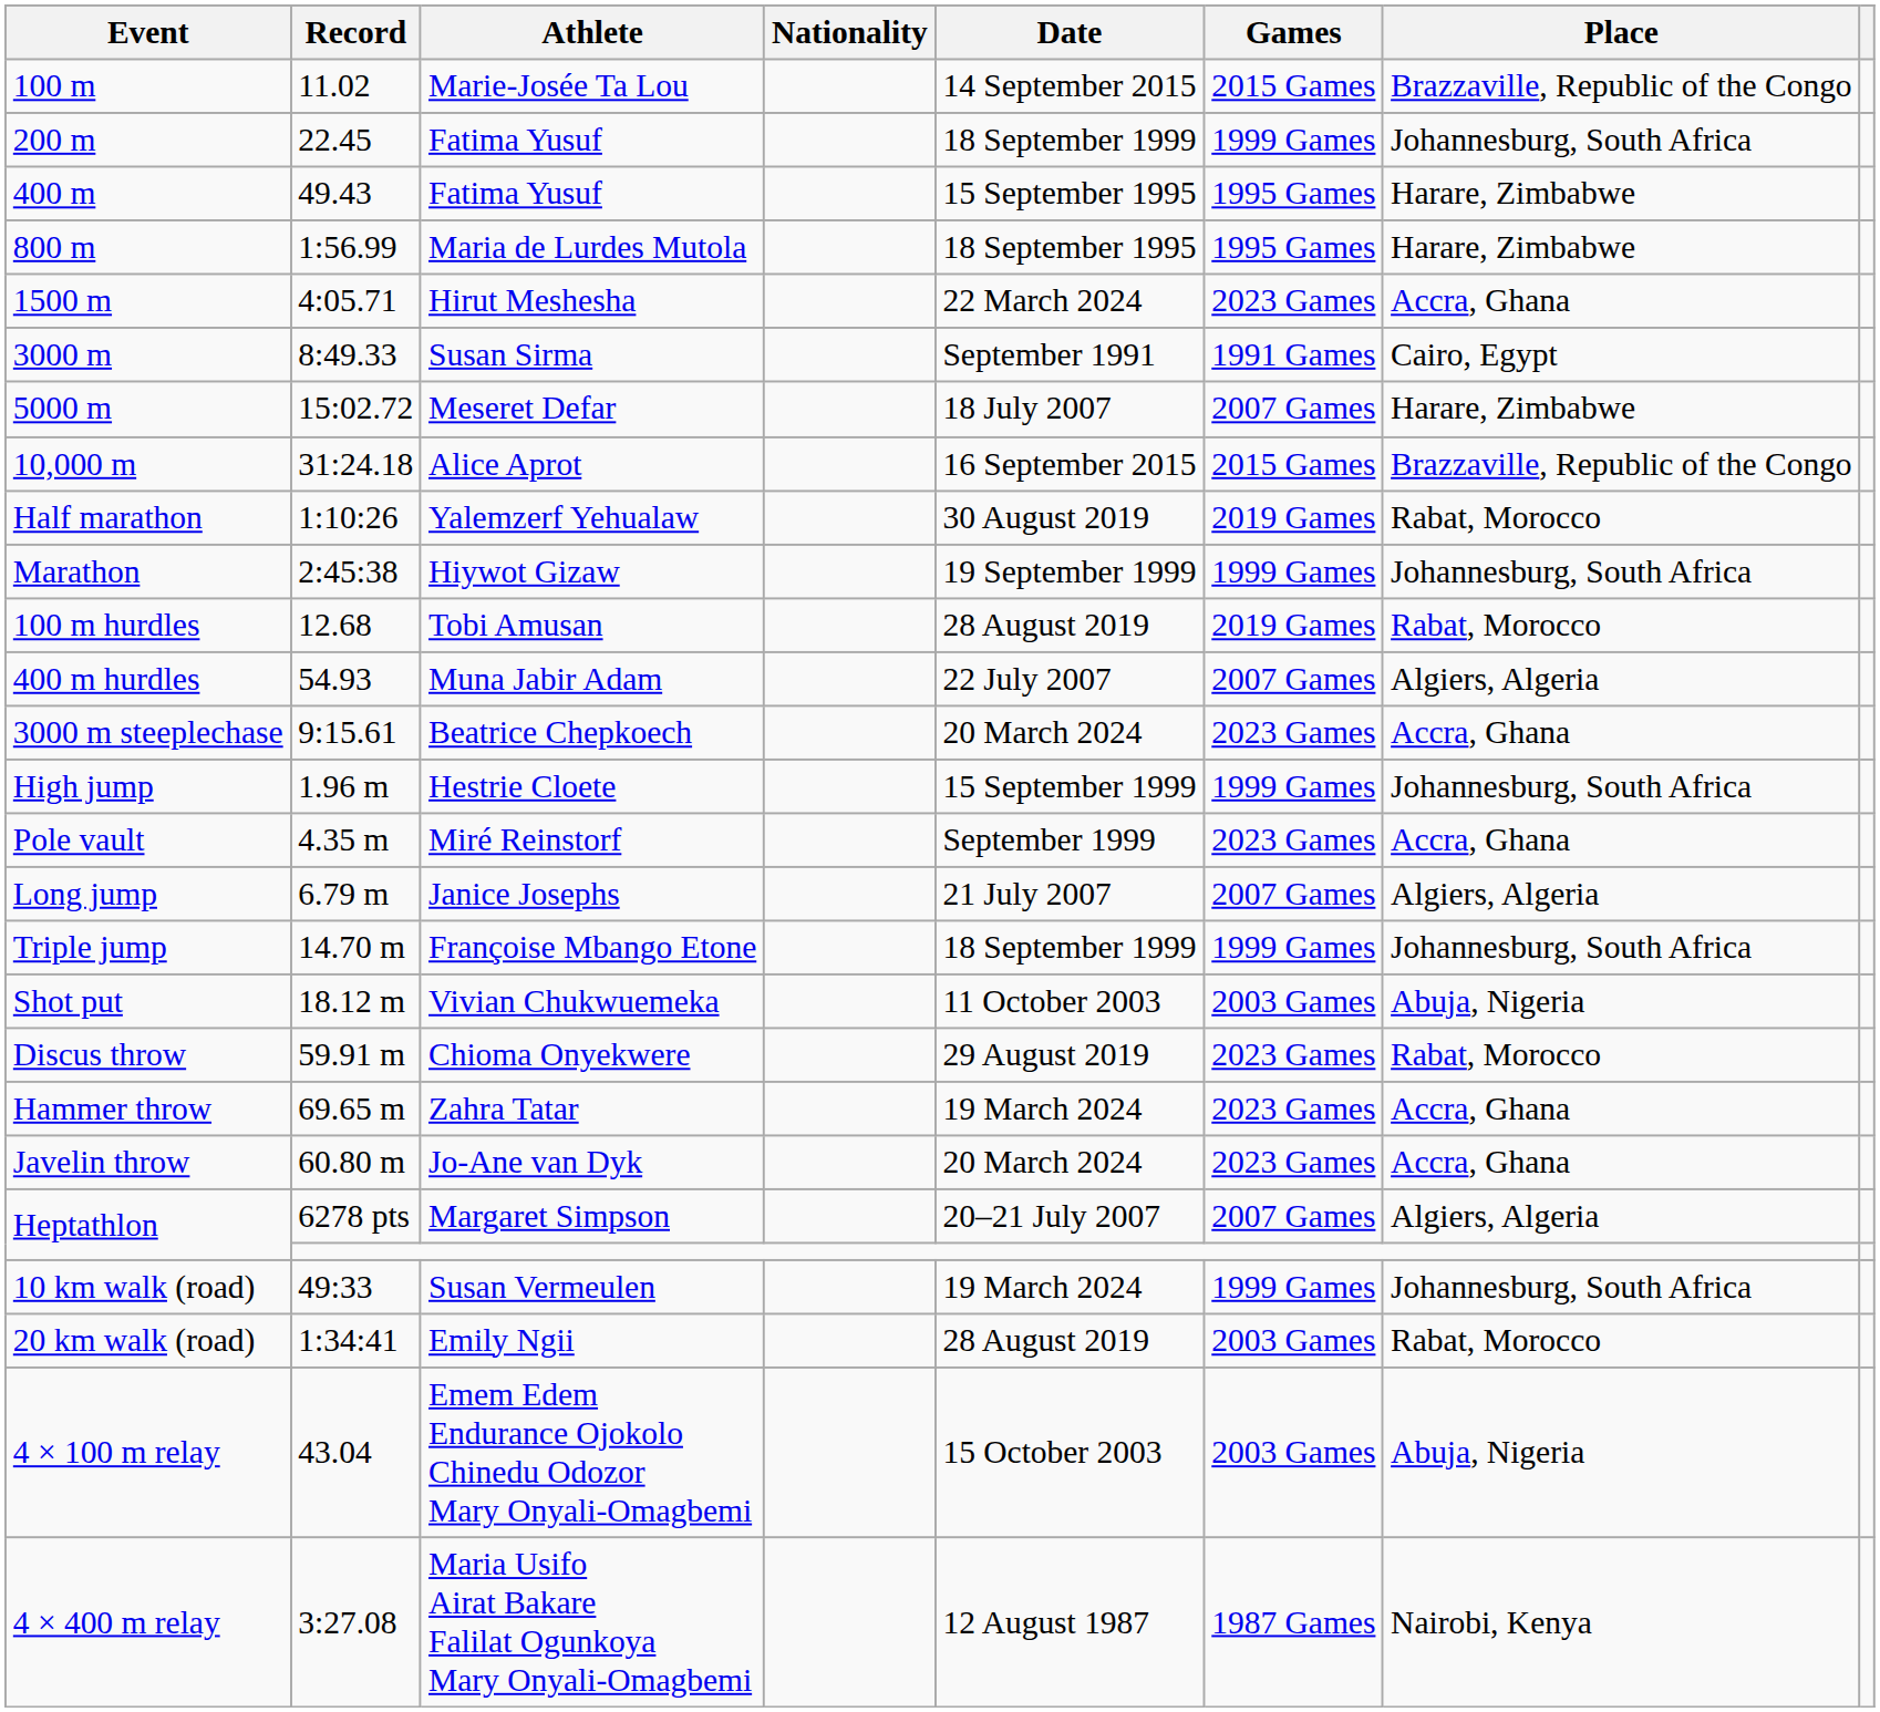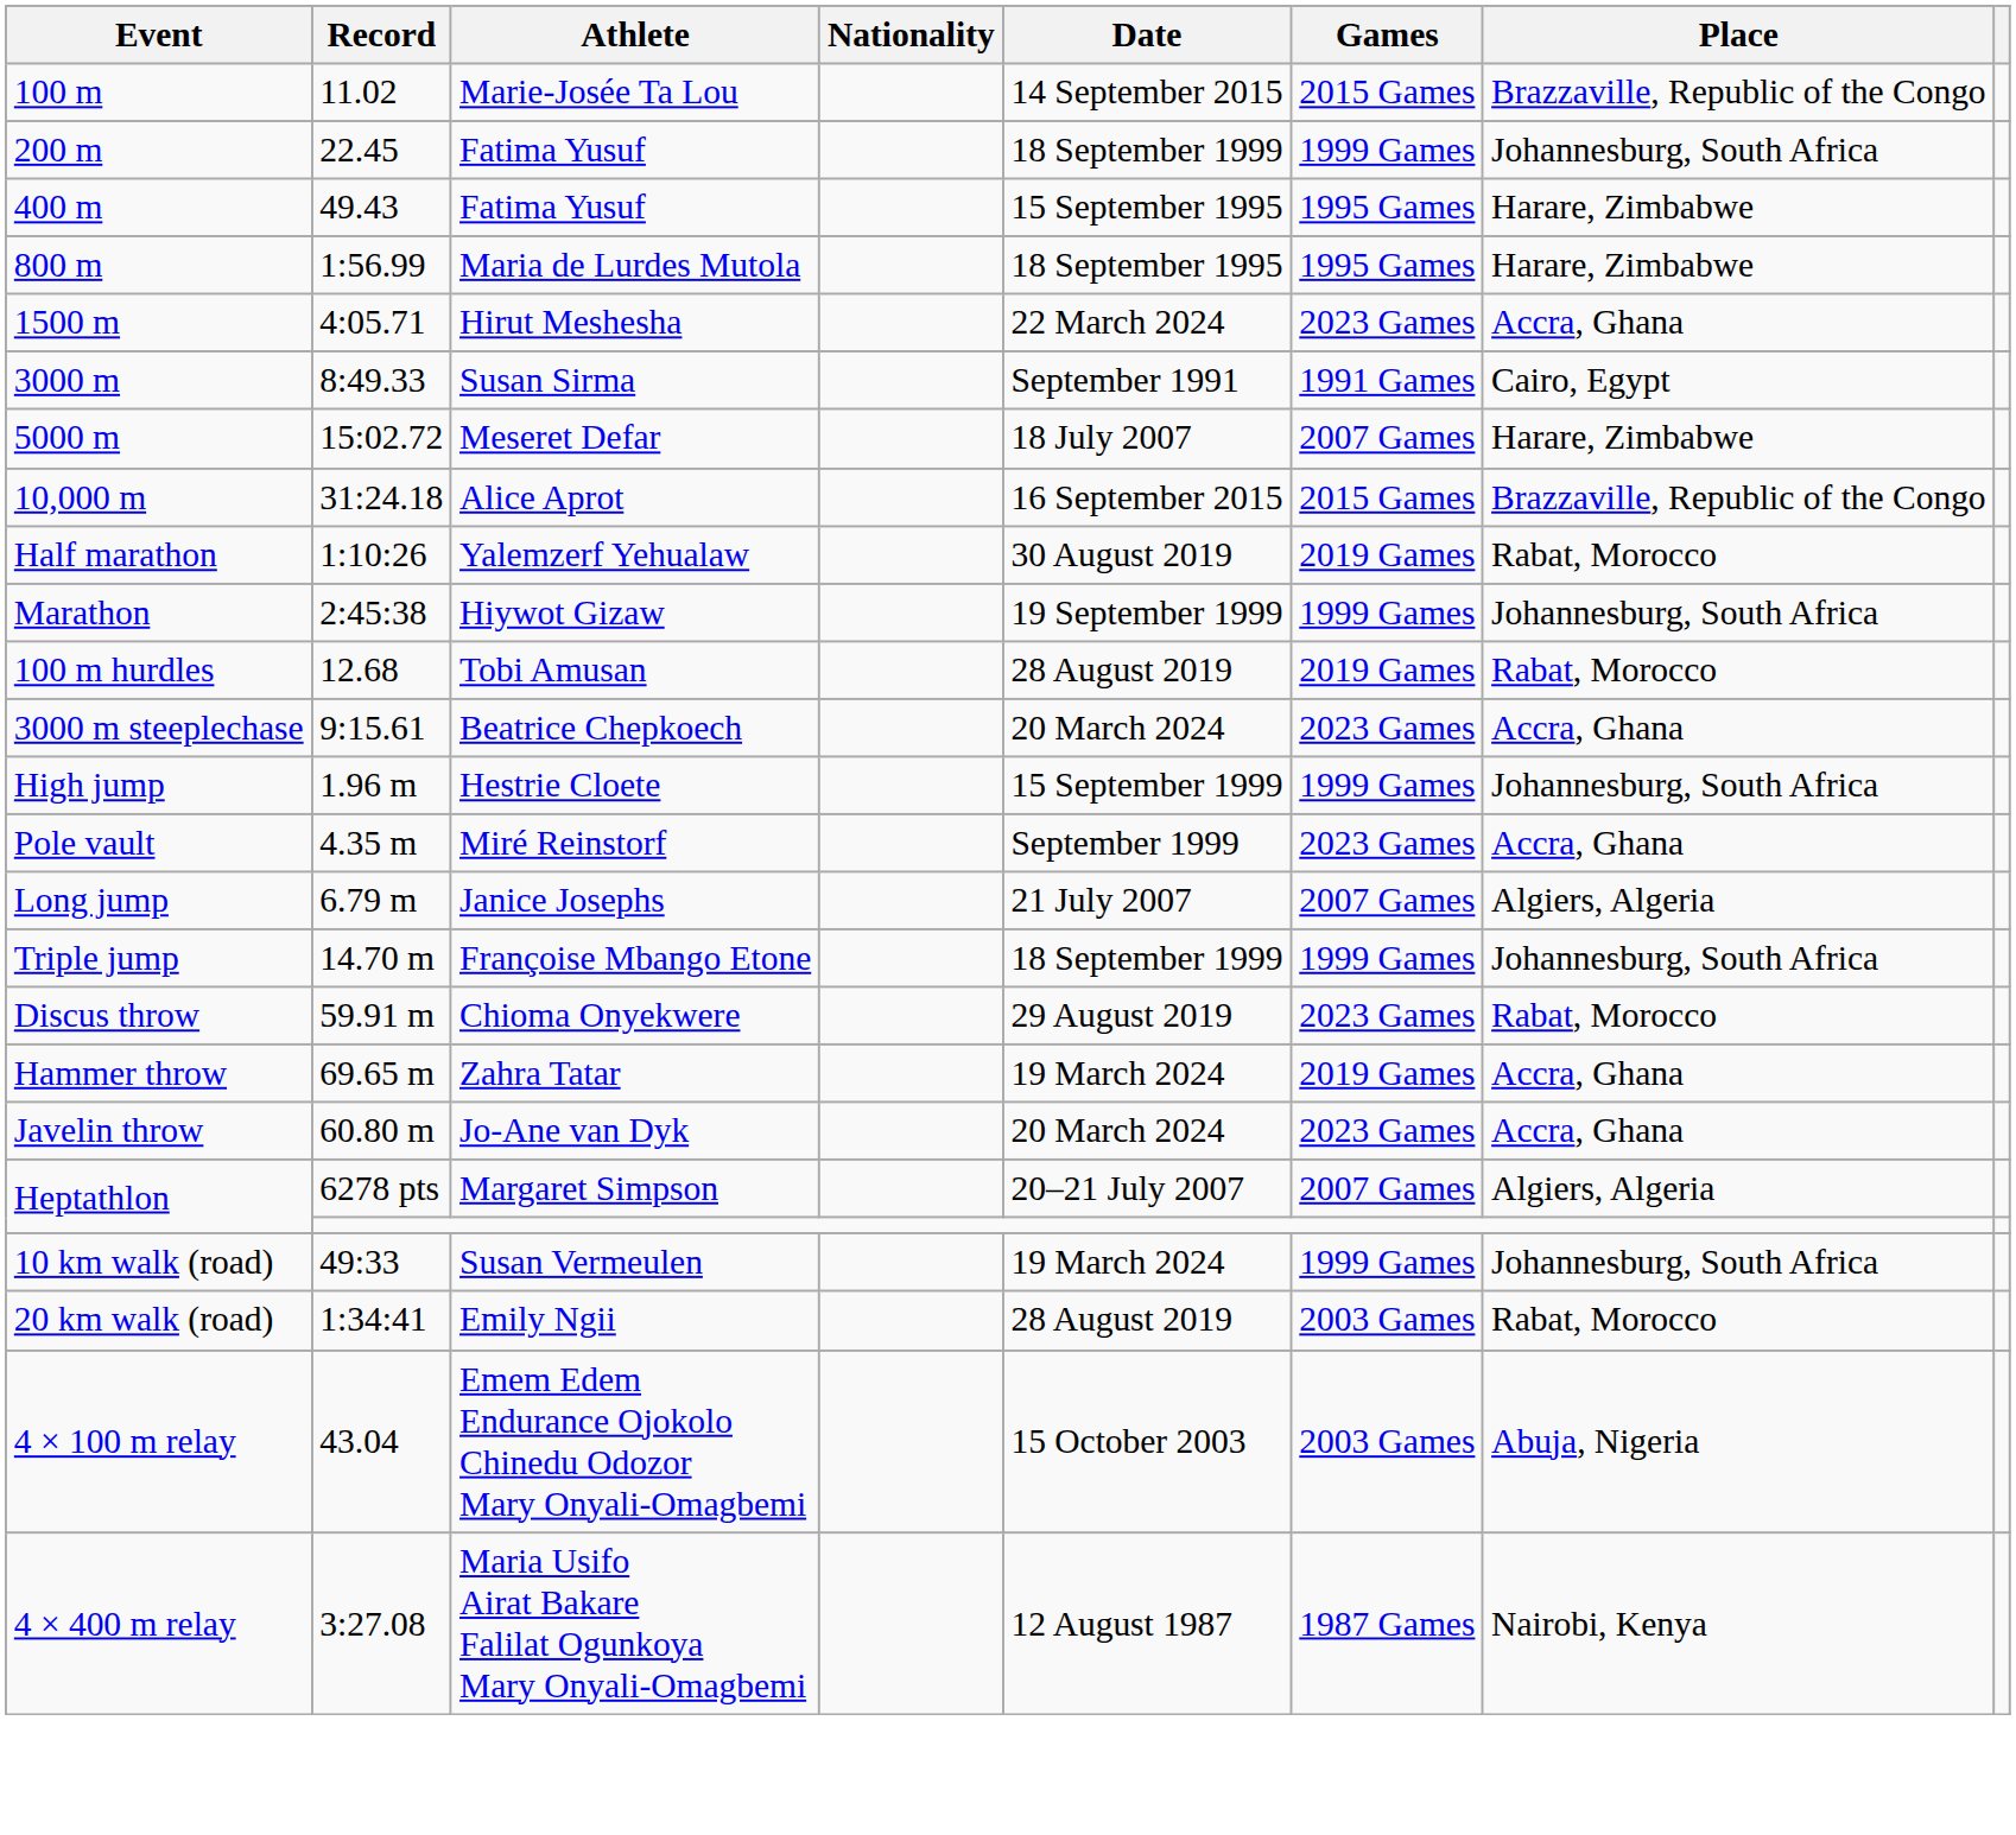 <table class="wikitable" style="font-size:95%;">
 <tr>
 <th>Event</th>
 <th>Record</th>
 <th>Athlete</th>
 <th>Nationality</th>
 <th>Date</th>
 <th>Games</th>
 <th>Place</th>
 <th></th>
 </tr>
 <tr>
 <td><a href='#'>100 m</a></td>
 <td>11.02 </td>
 <td><a href='#'>Marie-Josée Ta Lou</a></td>
 <td></td>
 <td>14 September 2015</td>
 <td><a href='#'>2015 Games</a></td>
 <td><a href='#'>Brazzaville</a>, Republic of the Congo</td>
 <td></td>
 </tr>
 <tr>
 <td><a href='#'>200 m</a></td>
 <td>22.45  </td>
 <td><a href='#'>Fatima Yusuf</a></td>
 <td></td>
 <td>18 September 1999</td>
 <td><a href='#'>1999 Games</a></td>
 <td>Johannesburg, South Africa</td>
 <td></td>
 </tr>
 <tr>
 <td><a href='#'>400 m</a></td>
 <td>49.43</td>
 <td><a href='#'>Fatima Yusuf</a></td>
 <td></td>
 <td>15 September 1995</td>
 <td><a href='#'>1995 Games</a></td>
 <td>Harare, Zimbabwe</td>
 <td></td>
 </tr>
 <tr>
 <td><a href='#'>800 m</a></td>
 <td>1:56.99 </td>
 <td><a href='#'>Maria de Lurdes Mutola</a></td>
 <td></td>
 <td>18 September 1995</td>
 <td><a href='#'>1995 Games</a></td>
 <td>Harare, Zimbabwe</td>
 <td></td>
 </tr>
 <tr>
 <td><a href='#'>1500 m</a></td>
 <td>4:05.71</td>
 <td><a href='#'>Hirut Meshesha</a></td>
 <td></td>
 <td>22 March 2024</td>
 <td><a href='#'>2023 Games</a></td>
 <td><a href='#'>Accra</a>, Ghana</td>
 <td></td>
 </tr>
 <tr>
 <td><a href='#'>3000 m</a></td>
 <td>8:49.33</td>
 <td><a href='#'>Susan Sirma</a></td>
 <td></td>
 <td>September 1991</td>
 <td><a href='#'>1991 Games</a></td>
 <td>Cairo, Egypt</td>
 <td></td>
 </tr>
 <tr>
 <td><a href='#'>5000 m</a></td>
 <td>15:02.72</td>
 <td><a href='#'>Meseret Defar</a></td>
 <td></td>
 <td>18 July 2007</td>
 <td><a href='#'>2007 Games</a></td>
 <td>Harare, Zimbabwe</td>
 <td></td>
 </tr>
 <tr>
 <td><a href='#'>10,000 m</a></td>
 <td>31:24.18</td>
 <td><a href='#'>Alice Aprot</a></td>
 <td></td>
 <td>16 September 2015</td>
 <td><a href='#'>2015 Games</a></td>
 <td><a href='#'>Brazzaville</a>, Republic of the Congo</td>
 <td></td>
 </tr>
 <tr>
 <td><a href='#'>Half marathon</a></td>
 <td>1:10:26</td>
 <td><a href='#'>Yalemzerf Yehualaw</a></td>
 <td></td>
 <td>30 August 2019</td>
 <td><a href='#'>2019 Games</a></td>
 <td>Rabat, Morocco</td>
 <td></td>
 </tr>
 <tr>
 <td><a href='#'>Marathon</a></td>
 <td>2:45:38 </td>
 <td><a href='#'>Hiywot Gizaw</a></td>
 <td></td>
 <td>19 September 1999</td>
 <td><a href='#'>1999 Games</a></td>
 <td>Johannesburg, South Africa</td>
 <td></td>
 </tr>
 <tr>
 <td><a href='#'>100 m hurdles</a></td>
 <td>12.68 </td>
 <td><a href='#'>Tobi Amusan</a></td>
 <td></td>
 <td>28 August 2019</td>
 <td><a href='#'>2019 Games</a></td>
 <td><a href='#'>Rabat</a>, Morocco</td>
 <td></td>
 </tr>
 <tr>
-<td><a href='#'>400 m hurdles</a></td>
-<td>54.93</td>
-<td><a href='#'>Muna Jabir Adam</a></td>
-<td></td>
-<td>22 July 2007</td>
-<td><a href='#'>2007 Games</a></td>
-<td>Algiers, Algeria</td>
-<td></td>
-</tr>
-<tr>
 <td><a href='#'>3000 m steeplechase</a></td>
 <td>9:15.61</td>
 <td><a href='#'>Beatrice Chepkoech</a></td>
 <td></td>
 <td>20 March 2024</td>
 <td><a href='#'>2023 Games</a></td>
 <td><a href='#'>Accra</a>, Ghana</td>
 <td></td>
 </tr>
 <tr>
 <td><a href='#'>High jump</a></td>
 <td>1.96 m </td>
 <td><a href='#'>Hestrie Cloete</a></td>
 <td></td>
 <td>15 September 1999</td>
 <td><a href='#'>1999 Games</a></td>
 <td>Johannesburg, South Africa</td>
 <td></td>
 </tr>
 <tr>
 <td><a href='#'>Pole vault</a></td>
 <td>4.35 m</td>
 <td><a href='#'>Miré Reinstorf</a></td>
 <td></td>
 <td>September 1999</td>
 <td><a href='#'>2023 Games</a></td>
 <td><a href='#'>Accra</a>, Ghana</td>
 <td></td>
 </tr>
 <tr>
 <td><a href='#'>Long jump</a></td>
 <td>6.79 m</td>
 <td><a href='#'>Janice Josephs</a></td>
 <td></td>
 <td>21 July 2007</td>
 <td><a href='#'>2007 Games</a></td>
 <td>Algiers, Algeria</td>
 <td></td>
 </tr>
 <tr>
 <td><a href='#'>Triple jump</a></td>
 <td>14.70 m </td>
 <td><a href='#'>Françoise Mbango Etone</a></td>
 <td></td>
 <td>18 September 1999</td>
 <td><a href='#'>1999 Games</a></td>
 <td>Johannesburg, South Africa</td>
 <td></td>
 </tr>
 <tr>
-<td><a href='#'>Shot put</a></td>
-<td>18.12 m</td>
-<td><a href='#'>Vivian Chukwuemeka</a></td>
-<td></td>
-<td>11 October 2003</td>
-<td><a href='#'>2003 Games</a></td>
-<td><a href='#'>Abuja</a>, Nigeria</td>
-<td></td>
-</tr>
-<tr>
 <td><a href='#'>Discus throw</a></td>
 <td>59.91 m</td>
 <td><a href='#'>Chioma Onyekwere</a></td>
 <td></td>
 <td>29 August 2019</td>
 <td><a href='#'>2023 Games</a></td>
 <td><a href='#'>Rabat</a>, Morocco</td>
 <td></td>
 </tr>
 <tr>
 <td><a href='#'>Hammer throw</a></td>
 <td>69.65 m</td>
 <td><a href='#'>Zahra Tatar</a></td>
 <td></td>
 <td>19 March 2024</td>
-<td><a href='#'>2023 Games</a></td>
+<td><a href='#'>2019 Games</a></td>
 <td><a href='#'>Accra</a>, Ghana</td>
 <td></td>
 </tr>
 <tr>
 <td><a href='#'>Javelin throw</a></td>
 <td>60.80 m</td>
 <td><a href='#'>Jo-Ane van Dyk</a></td>
 <td></td>
 <td>20 March 2024</td>
 <td><a href='#'>2023 Games</a></td>
 <td><a href='#'>Accra</a>, Ghana</td>
 <td></td>
 </tr>
 <tr>
 <td rowspan=2><a href='#'>Heptathlon</a></td>
 <td>6278 pts</td>
 <td><a href='#'>Margaret Simpson</a></td>
 <td></td>
 <td>20–21 July 2007</td>
 <td><a href='#'>2007 Games</a></td>
 <td>Algiers, Algeria</td>
 <td></td>
 </tr>
 <tr>
 <td colspan=6></td>
 <td></td>
 </tr>
 <tr>
 <td><a href='#'>10 km walk</a> (road)</td>
 <td>49:33 </td>
 <td><a href='#'>Susan Vermeulen</a></td>
 <td></td>
 <td>19 March 2024</td>
 <td><a href='#'>1999 Games</a></td>
 <td>Johannesburg, South Africa</td>
 <td></td>
 </tr>
 <tr>
 <td><a href='#'>20 km walk</a> (road)</td>
 <td>1:34:41</td>
 <td><a href='#'>Emily Ngii</a></td>
 <td></td>
 <td>28 August 2019</td>
 <td><a href='#'>2003 Games</a></td>
 <td>Rabat, Morocco</td>
 <td></td>
 </tr>
 <tr>
 <td><a href='#'>4 × 100 m relay</a></td>
 <td>43.04</td>
 <td><a href='#'>Emem Edem</a><br><a href='#'>Endurance Ojokolo</a><br><a href='#'>Chinedu Odozor</a><br><a href='#'>Mary Onyali-Omagbemi</a></td>
 <td></td>
 <td>15 October 2003</td>
 <td><a href='#'>2003 Games</a></td>
 <td><a href='#'>Abuja</a>, Nigeria</td>
 <td></td>
 </tr>
 <tr>
 <td><a href='#'>4 × 400 m relay</a></td>
 <td>3:27.08 </td>
 <td><a href='#'>Maria Usifo</a><br><a href='#'>Airat Bakare</a><br><a href='#'>Falilat Ogunkoya</a><br><a href='#'>Mary Onyali-Omagbemi</a></td>
 <td></td>
 <td>12 August 1987</td>
 <td><a href='#'>1987 Games</a></td>
 <td>Nairobi, Kenya</td>
 <td></td>
 </tr>
 </table>
